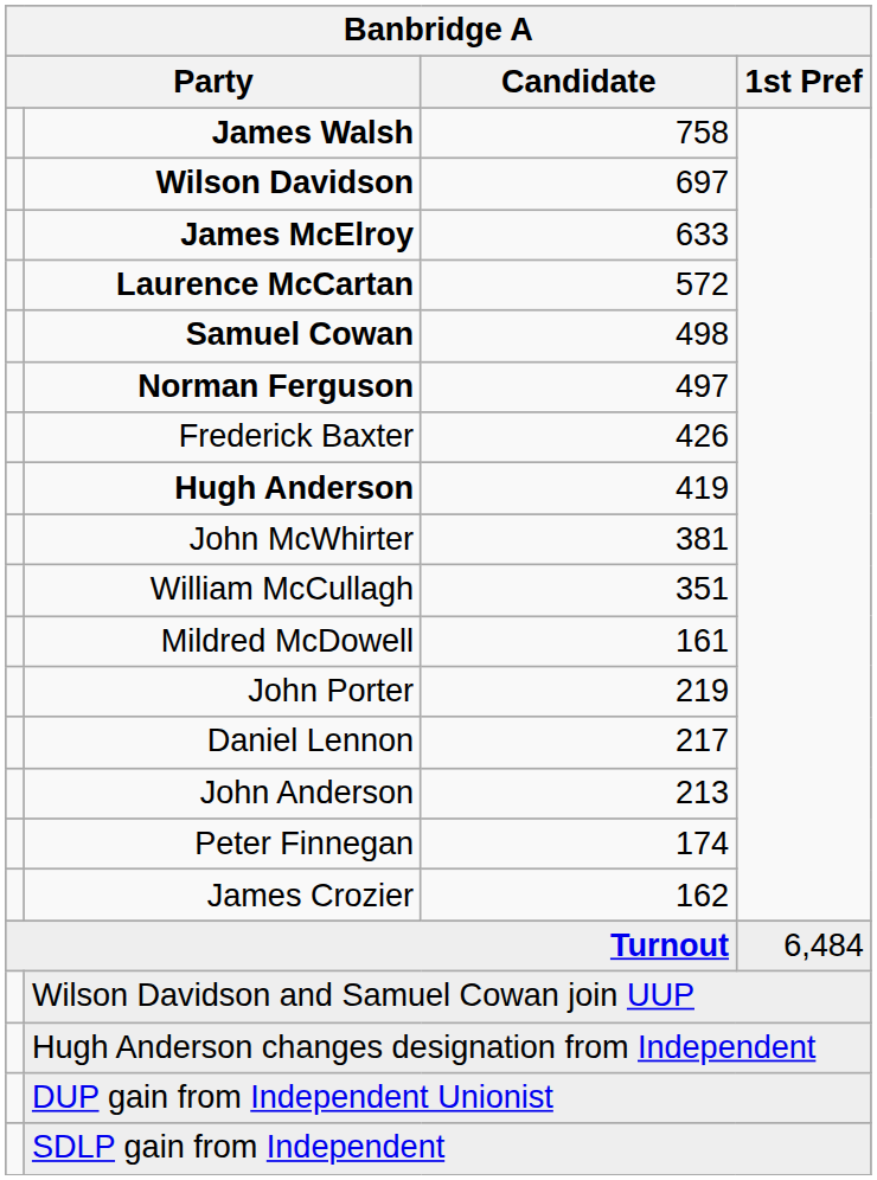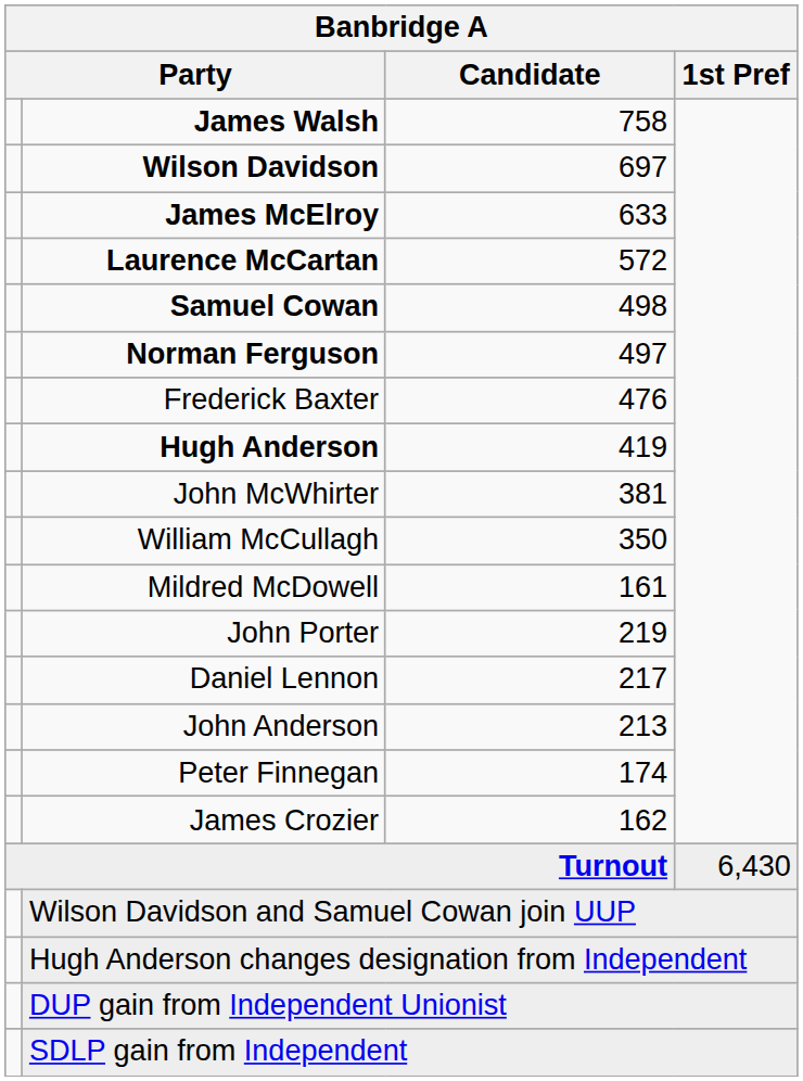 <table class="wikitable">
 <tr>
 <th colspan="4" align="center">Banbridge A</th>
 </tr>
 <tr>
 <th colspan="2" align="center" width=200>Party</th>
 <th width=150>Candidate</th>
 <th width=60>1st Pref</th>
 </tr>
 <tr>
 <td></td>
 <td align="right"><strong>James Walsh</strong></td>
 <td align="right">758</td>
 </tr>
 <tr>
 <td></td>
 <td align="right"><strong>Wilson Davidson</strong></td>
 <td align="right">697</td>
 </tr>
 <tr>
 <td></td>
 <td align="right"><strong>James McElroy</strong></td>
 <td align="right">633</td>
 </tr>
 <tr>
 <td></td>
 <td align="right"><strong>Laurence McCartan</strong></td>
 <td align="right">572</td>
 </tr>
 <tr>
 <td></td>
 <td align="right"><strong>Samuel Cowan</strong></td>
 <td align="right">498</td>
 </tr>
 <tr>
 <td></td>
 <td align="right"><strong>Norman Ferguson</strong></td>
 <td align="right">497</td>
 </tr>
 <tr>
 <td></td>
 <td align="right">Frederick Baxter</td>
-<td align="right">426</td>
+<td align="right">476</td>
 </tr>
 <tr>
 <td></td>
 <td align="right"><strong>Hugh Anderson</strong></td>
 <td align="right">419</td>
 </tr>
 <tr>
 <td></td>
 <td align="right">John McWhirter</td>
 <td align="right">381</td>
 </tr>
 <tr>
 <td></td>
 <td align="right">William McCullagh</td>
-<td align="right">351</td>
+<td align="right">350</td>
 </tr>
 <tr>
 <td></td>
 <td align="right">Mildred McDowell</td>
 <td align="right">161</td>
 </tr>
 <tr>
 <td></td>
 <td align="right">John Porter</td>
 <td align="right">219</td>
 </tr>
 <tr>
 <td></td>
 <td align="right">Daniel Lennon</td>
 <td align="right">217</td>
 </tr>
 <tr>
 <td></td>
 <td align="right">John Anderson</td>
 <td align="right">213</td>
 </tr>
 <tr>
 <td></td>
 <td align="right">Peter Finnegan</td>
 <td align="right">174</td>
 </tr>
 <tr>
 <td></td>
 <td align="right">James Crozier</td>
 <td align="right">162</td>
 </tr>
 <tr bgcolor="EEEEEE">
 <td colspan=3 align="right"><strong><a href='#'>Turnout</a></strong></td>
-<td align="right">6,484</td>
+<td align="right">6,430</td>
 </tr>
 <tr>
 <td bgcolor=></td>
 <td colspan=3 bgcolor="EEEEEE">Wilson Davidson and Samuel Cowan join <a href='#'>UUP</a></td>
 </tr>
 <tr>
 <td bgcolor=></td>
 <td colspan=3 bgcolor="EEEEEE">Hugh Anderson changes designation from <a href='#'>Independent</a></td>
 </tr>
 <tr>
 <td bgcolor=></td>
 <td colspan=3 bgcolor="EEEEEE"><a href='#'>DUP</a> gain from <a href='#'>Independent Unionist</a></td>
 </tr>
 <tr>
 <td bgcolor=></td>
 <td colspan=3 bgcolor="EEEEEE"><a href='#'>SDLP</a> gain from <a href='#'>Independent</a></td>
 </tr>
 </table>
